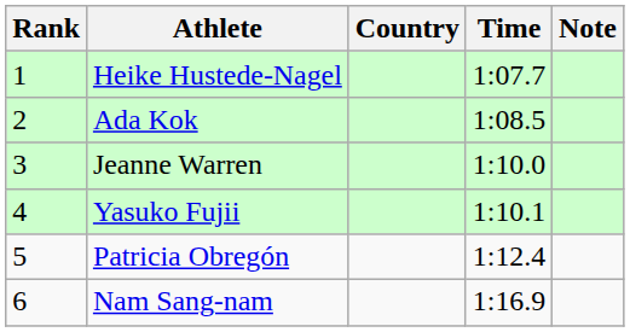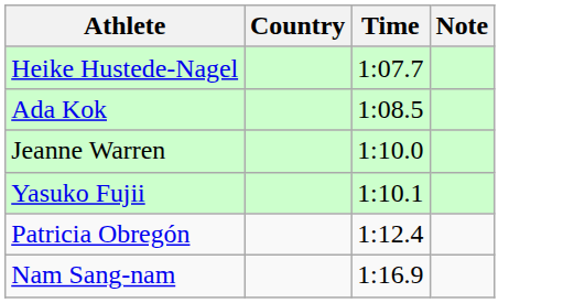 <table class="wikitable sortable">
 <tr>
-<th>Rank</th>
 <th>Athlete</th>
 <th>Country</th>
 <th>Time</th>
 <th>Note</th>
 </tr>
 <tr bgcolor=#CCFFCC>
-<td>1</td>
 <td><a href='#'>Heike Hustede-Nagel</a></td>
 <td></td>
 <td>1:07.7</td>
 <td></td>
 </tr>
 <tr bgcolor=#CCFFCC>
-<td>2</td>
 <td><a href='#'>Ada Kok</a></td>
 <td></td>
 <td>1:08.5</td>
 <td></td>
 </tr>
 <tr bgcolor=#CCFFCC>
-<td>3</td>
 <td>Jeanne Warren</td>
 <td></td>
 <td>1:10.0</td>
 <td></td>
 </tr>
 <tr bgcolor=#CCFFCC>
-<td>4</td>
 <td><a href='#'>Yasuko Fujii</a></td>
 <td></td>
 <td>1:10.1</td>
 <td></td>
 </tr>
 <tr>
-<td>5</td>
 <td><a href='#'>Patricia Obregón</a></td>
 <td></td>
 <td>1:12.4</td>
 <td></td>
 </tr>
 <tr>
-<td>6</td>
 <td><a href='#'>Nam Sang-nam</a></td>
 <td></td>
 <td>1:16.9</td>
 <td></td>
 </tr>
 </table>
